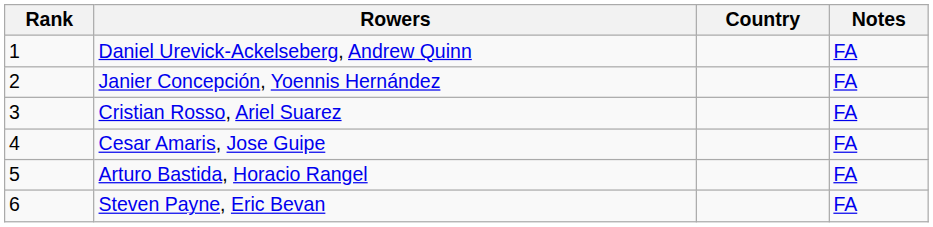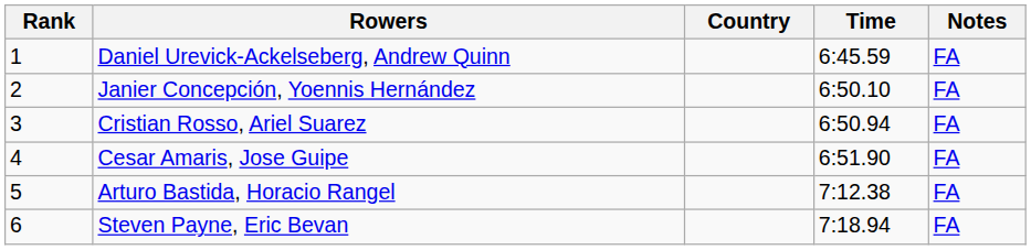 <table class="wikitable" width=60%>
 <tr>
 <th>Rank</th>
 <th>Rowers</th>
 <th>Country</th>
+<th>Time</th>
 <th>Notes</th>
 </tr>
 <tr>
 <td>1</td>
 <td><a href='#'>Daniel Urevick-Ackelseberg</a>, <a href='#'>Andrew Quinn</a></td>
 <td></td>
+<td>6:45.59</td>
 <td><a href='#'>FA</a></td>
 </tr>
 <tr>
 <td>2</td>
 <td><a href='#'>Janier Concepción</a>, <a href='#'>Yoennis Hernández</a></td>
 <td></td>
+<td>6:50.10</td>
 <td><a href='#'>FA</a></td>
 </tr>
 <tr>
 <td>3</td>
 <td><a href='#'>Cristian Rosso</a>, <a href='#'>Ariel Suarez</a></td>
 <td></td>
+<td>6:50.94</td>
 <td><a href='#'>FA</a></td>
 </tr>
 <tr>
 <td>4</td>
 <td><a href='#'>Cesar Amaris</a>, <a href='#'>Jose Guipe</a></td>
 <td></td>
+<td>6:51.90</td>
 <td><a href='#'>FA</a></td>
 </tr>
 <tr>
 <td>5</td>
 <td><a href='#'>Arturo Bastida</a>, <a href='#'>Horacio Rangel</a></td>
 <td></td>
+<td>7:12.38</td>
 <td><a href='#'>FA</a></td>
 </tr>
 <tr>
 <td>6</td>
 <td><a href='#'>Steven Payne</a>, <a href='#'>Eric Bevan</a></td>
 <td></td>
+<td>7:18.94</td>
 <td><a href='#'>FA</a></td>
 </tr>
 </table>
